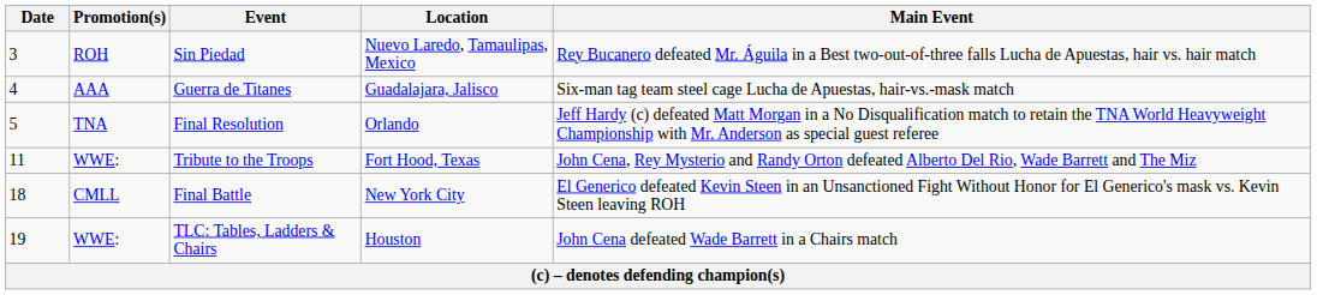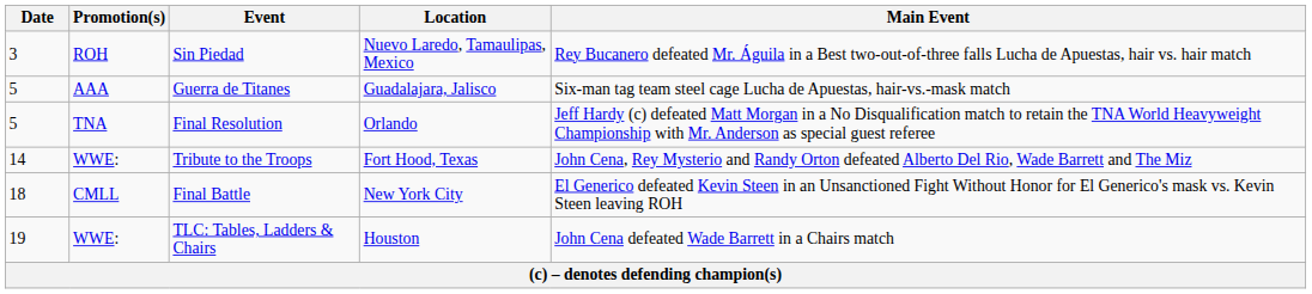 <table class="wikitable" style="width:100%;">
 <tr>
 <th width=5%>Date</th>
 <th width=5%>Promotion(s)</th>
 <th style="width:15%;">Event</th>
 <th style="width:15%;">Location</th>
 <th style="width:60%;">Main Event</th>
 </tr>
 <tr>
 <td>3</td>
 <td><a href='#'>ROH</a></td>
 <td><a href='#'>Sin Piedad</a></td>
 <td><a href='#'>Nuevo Laredo</a>, <a href='#'>Tamaulipas</a>, <a href='#'>Mexico</a></td>
 <td><a href='#'>Rey Bucanero</a> defeated <a href='#'>Mr. Águila</a> in a Best two-out-of-three falls Lucha de Apuestas, hair vs. hair match</td>
 </tr>
 <tr>
-<td>4</td>
+<td>5</td>
 <td><a href='#'>AAA</a></td>
 <td><a href='#'>Guerra de Titanes</a></td>
 <td><a href='#'>Guadalajara, Jalisco</a></td>
 <td>Six-man tag team steel cage Lucha de Apuestas, hair-vs.-mask match</td>
 </tr>
 <tr>
 <td>5</td>
 <td><a href='#'>TNA</a></td>
 <td><a href='#'>Final Resolution</a></td>
 <td><a href='#'>Orlando</a></td>
 <td><a href='#'>Jeff Hardy</a> (c) defeated <a href='#'>Matt Morgan</a> in a No Disqualification match to retain the <a href='#'>TNA World Heavyweight Championship</a> with <a href='#'>Mr. Anderson</a> as special guest referee</td>
 </tr>
 <tr>
-<td>11</td>
+<td>14</td>
 <td><a href='#'>WWE</a>:<br></td>
 <td><a href='#'>Tribute to the Troops</a></td>
 <td><a href='#'>Fort Hood, Texas</a></td>
 <td><a href='#'>John Cena</a>, <a href='#'>Rey Mysterio</a> and <a href='#'>Randy Orton</a> defeated <a href='#'>Alberto Del Rio</a>, <a href='#'>Wade Barrett</a> and <a href='#'>The Miz</a></td>
 </tr>
 <tr>
 <td>18</td>
 <td><a href='#'>CMLL</a></td>
 <td><a href='#'>Final Battle</a></td>
 <td><a href='#'>New York City</a></td>
 <td><a href='#'>El Generico</a> defeated <a href='#'>Kevin Steen</a> in an Unsanctioned Fight Without Honor for El Generico's mask vs. Kevin Steen leaving ROH</td>
 </tr>
 <tr>
 <td>19</td>
 <td><a href='#'>WWE</a>:<br></td>
 <td><a href='#'>TLC: Tables, Ladders & Chairs</a></td>
 <td><a href='#'>Houston</a></td>
 <td><a href='#'>John Cena</a> defeated <a href='#'>Wade Barrett</a> in a Chairs match</td>
 </tr>
 <tr>
 <th colspan="6">(c) – denotes defending champion(s)</th>
 </tr>
 </table>
